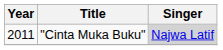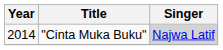 <table class="wikitable">
 <tr>
 <th>Year</th>
 <th>Title</th>
 <th>Singer</th>
 </tr>
 <tr>
-<td>2011</td>
+<td>2014</td>
 <td>"Cinta Muka Buku"</td>
 <td style="background: lightgrey;"><a href='#'>Najwa Latif</a></td>
 </tr>
 <tr>
 </tr>
 </table>
